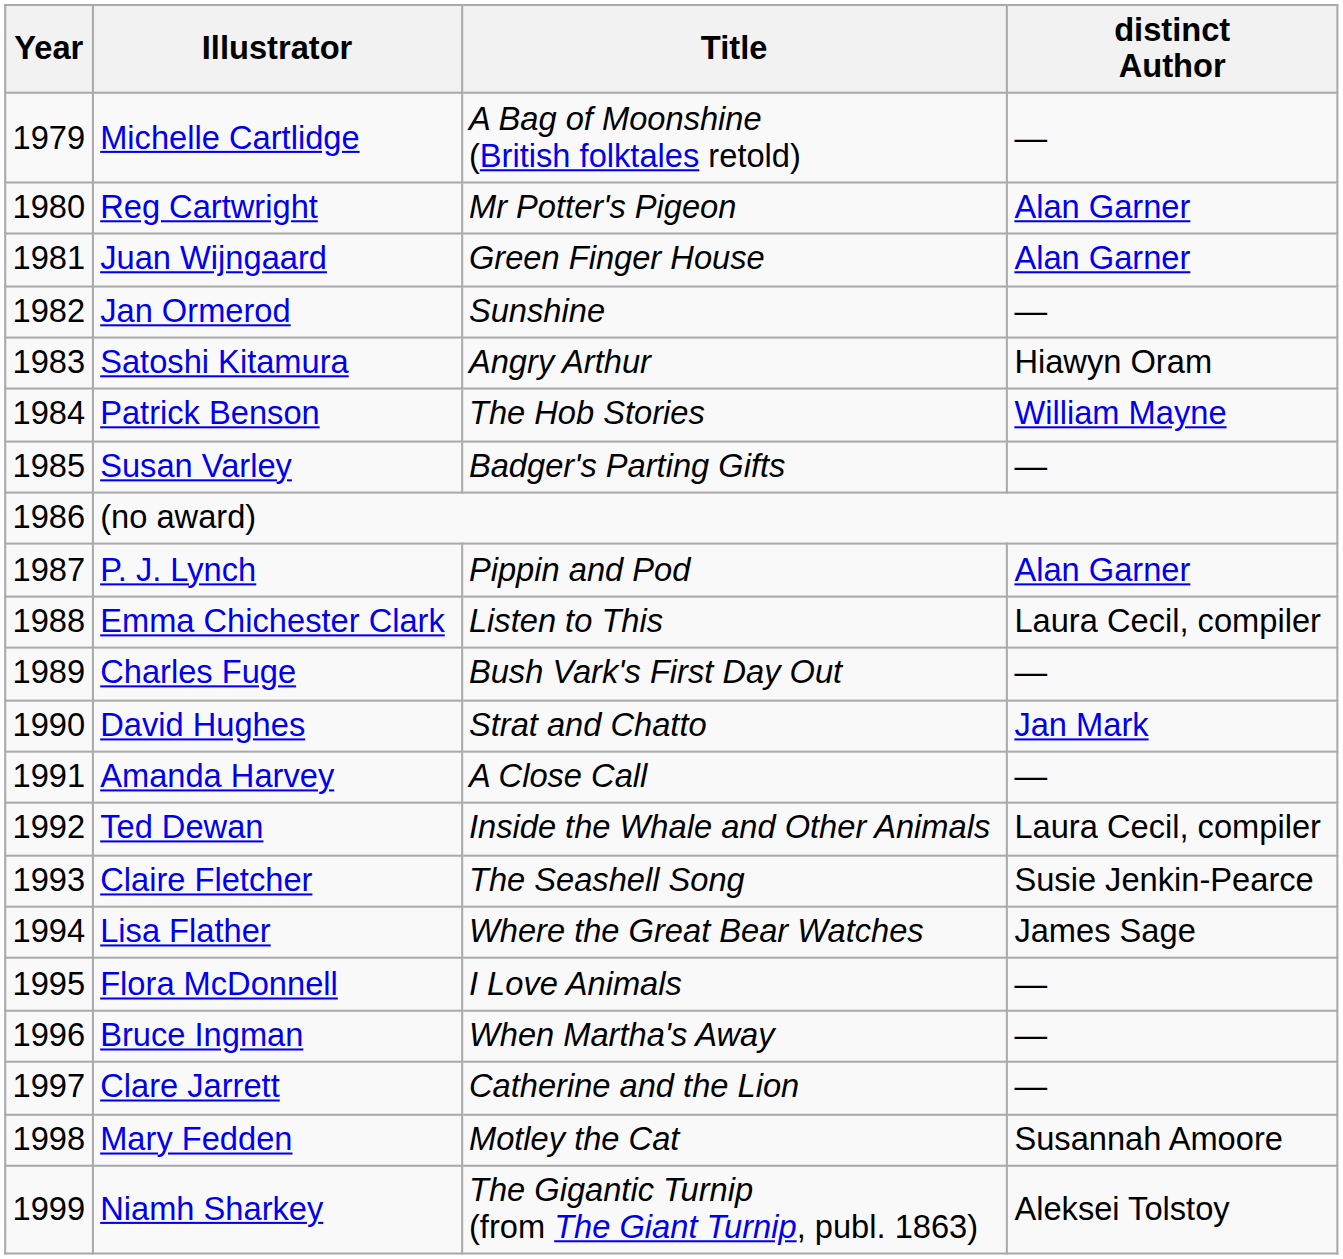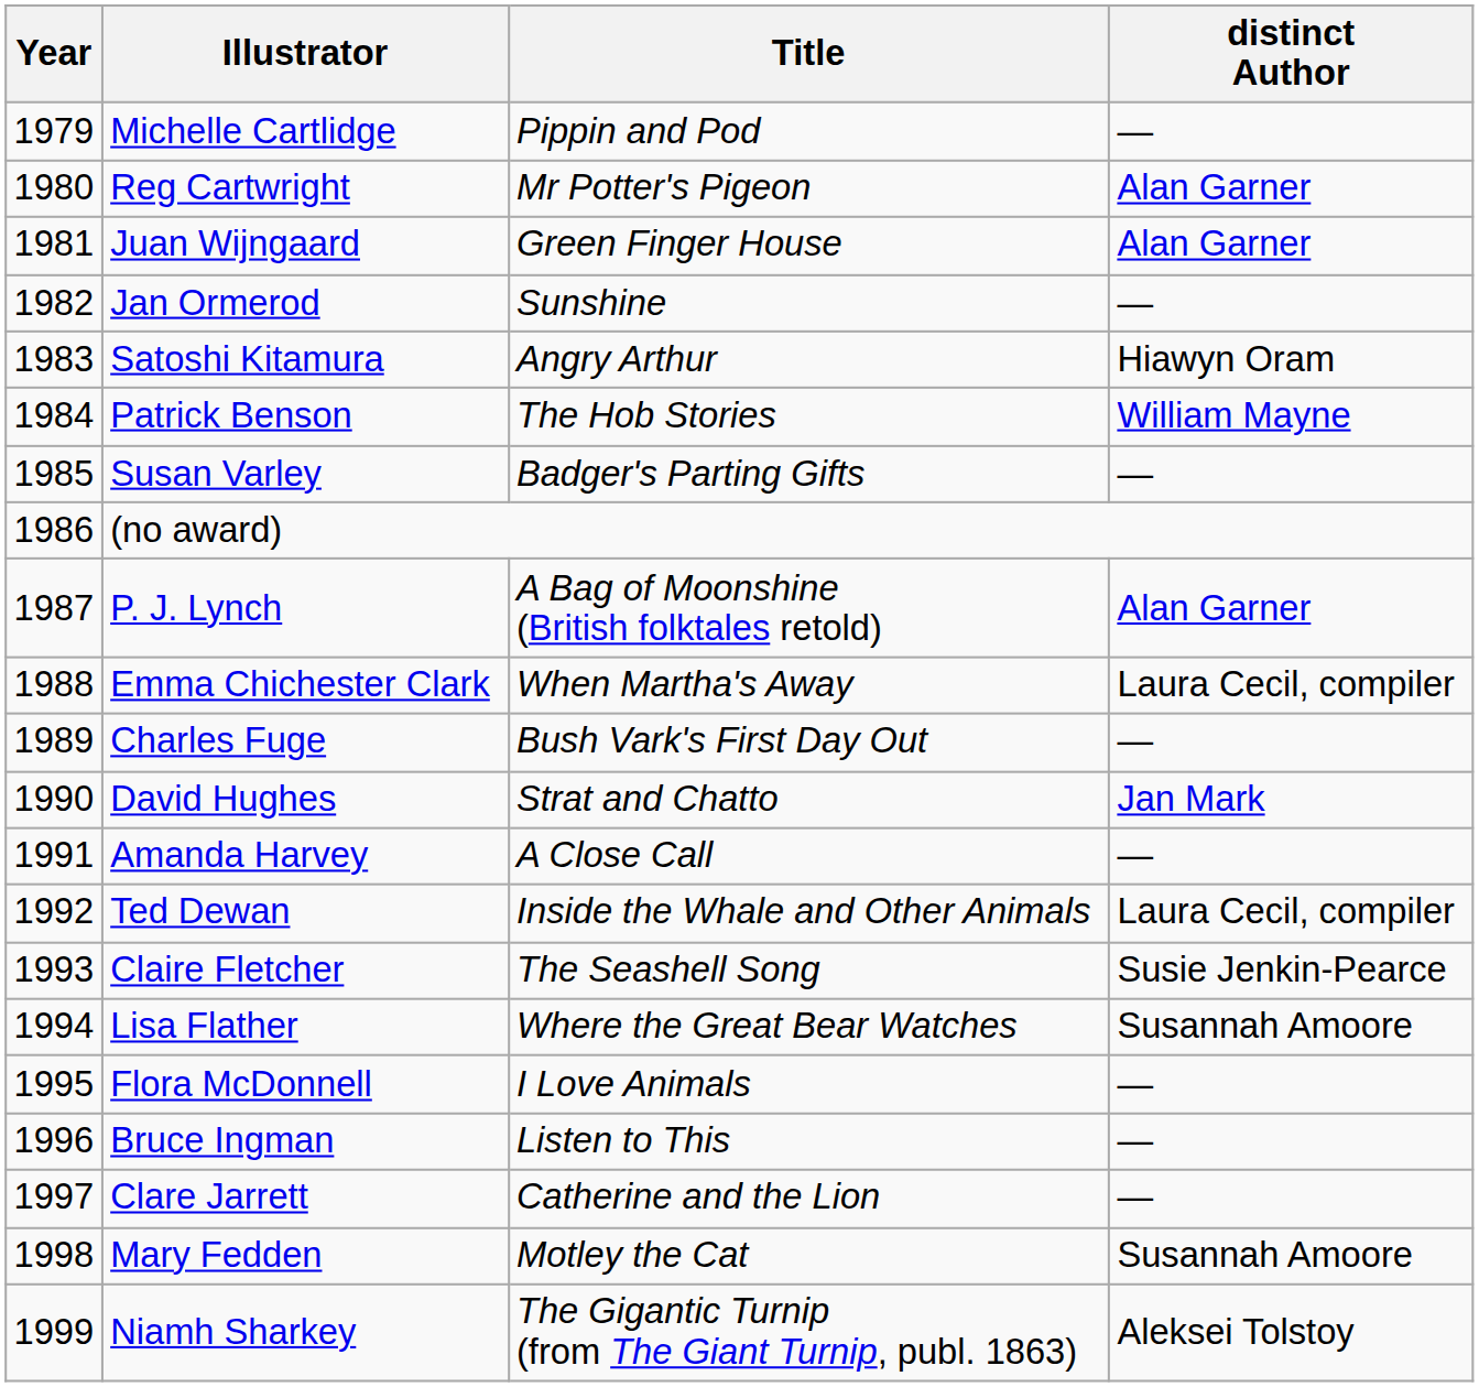 <table class="wikitable sortable" style="margin: 1em auto 1em auto">
 <tr>
 <th>Year</th>
 <th>Illustrator</th>
 <th>Title</th>
 <th>distinct <br>Author</th>
 </tr>
 <tr>
 <td>1979</td>
 <td><a href='#'>Michelle Cartlidge</a></td>
-<td><em>A Bag of Moonshine</em> <br>(<a href='#'>British folktales</a> retold) </td>
+<td><em>Pippin and Pod</em></td>
 <td>—</td>
 </tr>
 <tr>
 <td>1980</td>
 <td><a href='#'>Reg Cartwright</a></td>
 <td><em>Mr Potter's Pigeon</em></td>
 <td><a href='#'>Alan Garner</a></td>
 </tr>
 <tr>
 <td>1981</td>
 <td><a href='#'>Juan Wijngaard</a></td>
 <td><em>Green Finger House</em></td>
 <td><a href='#'>Alan Garner</a></td>
 </tr>
 <tr>
 <td>1982</td>
 <td><a href='#'>Jan Ormerod</a></td>
 <td><em>Sunshine</em></td>
 <td>—</td>
 </tr>
 <tr>
 <td>1983</td>
 <td><a href='#'>Satoshi Kitamura</a></td>
 <td><em>Angry Arthur</em></td>
 <td>Hiawyn Oram</td>
 </tr>
 <tr>
 <td>1984</td>
 <td><a href='#'>Patrick Benson</a></td>
 <td><em>The Hob Stories</em></td>
 <td><a href='#'>William Mayne</a></td>
 </tr>
 <tr>
 <td>1985</td>
 <td><a href='#'>Susan Varley</a></td>
 <td><em>Badger's Parting Gifts</em></td>
 <td>—</td>
 </tr>
 <tr>
 <td>1986</td>
 <td colspan=3>(no award)</td>
 </tr>
 <tr>
 <td>1987</td>
 <td><a href='#'>P. J. Lynch</a></td>
-<td><em>Pippin and Pod</em></td>
+<td><em>A Bag of Moonshine</em> <br>(<a href='#'>British folktales</a> retold) </td>
 <td><a href='#'>Alan Garner</a></td>
 </tr>
 <tr>
 <td>1988</td>
 <td><a href='#'>Emma Chichester Clark</a> </td>
-<td><em>Listen to This</em></td>
+<td><em>When Martha's Away</em></td>
 <td>Laura Cecil, compiler </td>
 </tr>
 <tr>
 <td>1989</td>
 <td><a href='#'>Charles Fuge</a></td>
 <td><em>Bush Vark's First Day Out</em></td>
 <td>—</td>
 </tr>
 <tr>
 <td>1990</td>
 <td><a href='#'>David Hughes</a></td>
 <td><em>Strat and Chatto</em></td>
 <td><a href='#'>Jan Mark</a></td>
 </tr>
 <tr>
 <td>1991</td>
 <td><a href='#'>Amanda Harvey</a></td>
 <td><em>A Close Call</em></td>
 <td>—</td>
 </tr>
 <tr>
 <td>1992</td>
 <td><a href='#'>Ted Dewan</a></td>
 <td><em>Inside the Whale and Other Animals</em> </td>
 <td>Laura Cecil, compiler </td>
 </tr>
 <tr>
 <td>1993</td>
 <td><a href='#'>Claire Fletcher</a></td>
 <td><em>The Seashell Song</em></td>
 <td>Susie Jenkin-Pearce</td>
 </tr>
 <tr>
 <td>1994</td>
 <td><a href='#'>Lisa Flather</a></td>
 <td><em>Where the Great Bear Watches</em></td>
-<td>James Sage</td>
+<td>Susannah Amoore</td>
 </tr>
 <tr>
 <td>1995</td>
 <td><a href='#'>Flora McDonnell</a></td>
 <td><em>I Love Animals</em></td>
 <td>—</td>
 </tr>
 <tr>
 <td>1996</td>
 <td><a href='#'>Bruce Ingman</a></td>
-<td><em>When Martha's Away</em></td>
+<td><em>Listen to This</em></td>
 <td>—</td>
 </tr>
 <tr>
 <td>1997</td>
 <td><a href='#'>Clare Jarrett</a></td>
 <td><em>Catherine and the Lion</em></td>
 <td>—</td>
 </tr>
 <tr>
 <td>1998</td>
 <td><a href='#'>Mary Fedden</a></td>
 <td><em>Motley the Cat</em></td>
 <td>Susannah Amoore</td>
 </tr>
 <tr>
 <td>1999</td>
 <td><a href='#'>Niamh Sharkey</a></td>
 <td><em>The Gigantic Turnip</em> <br>(from <em><a href='#'>The Giant Turnip</a></em>, publ. 1863)</td>
 <td>Aleksei Tolstoy</td>
 </tr>
 </table>
